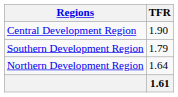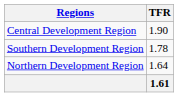 <table class="wikitable sortable">
 <tr>
 <th><a href='#'>Regions</a></th>
 <th>TFR</th>
 </tr>
 <tr>
 <td><a href='#'>Central Development Region</a></td>
 <td>1.90</td>
 </tr>
 <tr>
 <td><a href='#'>Southern Development Region</a></td>
-<td>1.79</td>
+<td>1.78</td>
 </tr>
 <tr>
 <td><a href='#'>Northern Development Region</a></td>
 <td>1.64</td>
 </tr>
 <tr>
 <th></th>
 <th>1.61</th>
 </tr>
 </table>
